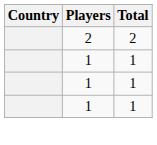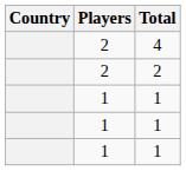 <table class="sortable plainrowheaders wikitable">
 <tr>
 <th scope="col">Country</th>
 <th scope="col">Players</th>
 <th scope="col">Total</th>
+</tr>
+<tr>
+<th scope="row"></th>
+<td style="text-align: center">2</td>
+<td style="text-align: center">4</td>
 </tr>
 <tr>
 <th scope="row"></th>
 <td style="text-align: center">2</td>
 <td style="text-align: center">2</td>
 </tr>
 <tr>
 <th scope="row"></th>
 <td style="text-align: center">1</td>
 <td style="text-align: center">1</td>
 </tr>
 <tr>
 <th scope="row"></th>
 <td style="text-align: center">1</td>
 <td style="text-align: center">1</td>
 </tr>
 <tr>
 <th scope="row"></th>
 <td style="text-align: center">1</td>
 <td style="text-align: center">1</td>
 </tr>
 </table>
